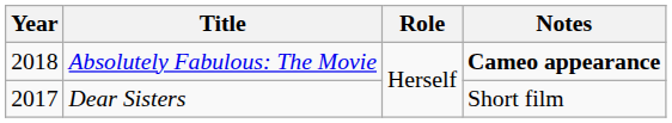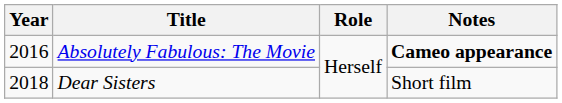 <table class="wikitable">
 <tr>
 <th>Year</th>
 <th>Title</th>
 <th>Role</th>
 <th>Notes</th>
 </tr>
 <tr>
-<td>2018</td>
+<td>2016</td>
 <td><em><a href='#'>Absolutely Fabulous: The Movie</a></em></td>
 <td rowspan="2">Herself</td>
 <td><strong>Cameo appearance</strong></td>
 </tr>
 <tr>
-<td>2017</td>
+<td>2018</td>
 <td><em>Dear Sisters</em></td>
 <td>Short film</td>
 </tr>
 </table>
